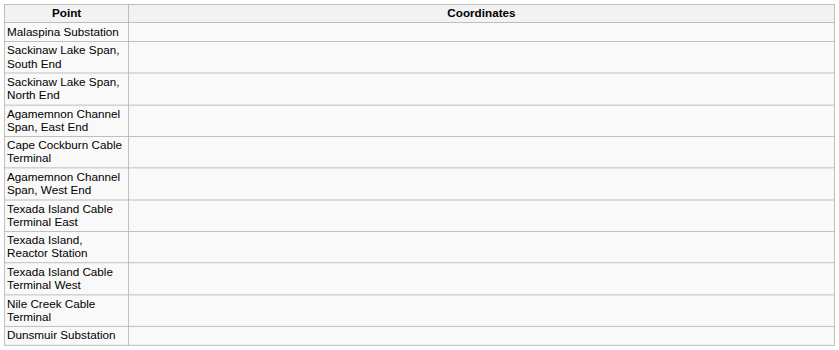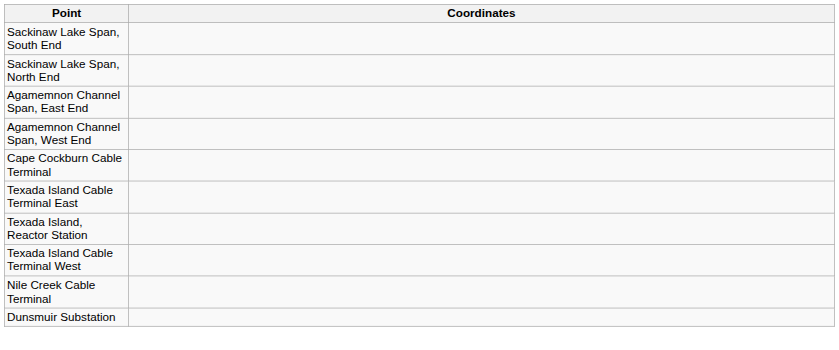 <table class="wikitable sortable" width="90%">
 <tr bgcolor="#dfdfdf">
 <th width="15%">Point</th>
 <th>Coordinates</th>
-</tr>
-<tr>
-<td>Malaspina Substation</td>
-<td></td>
 </tr>
 <tr>
 <td>Sackinaw Lake Span, South End</td>
 <td></td>
 </tr>
 <tr>
 <td>Sackinaw Lake Span, North End</td>
 <td></td>
 </tr>
 <tr>
 <td>Agamemnon Channel Span, East End</td>
 <td></td>
 </tr>
 <tr>
-<td>Cape Cockburn Cable Terminal</td>
+<td>Agamemnon Channel Span, West End</td>
 <td></td>
 </tr>
 <tr>
-<td>Agamemnon Channel Span, West End</td>
+<td>Cape Cockburn Cable Terminal</td>
 <td></td>
 </tr>
 <tr>
 <td>Texada Island Cable Terminal East</td>
 <td></td>
 </tr>
 <tr>
 <td>Texada Island, Reactor Station</td>
 <td></td>
 </tr>
 <tr>
 <td>Texada Island Cable Terminal West</td>
 <td></td>
 </tr>
 <tr>
 <td>Nile Creek Cable Terminal</td>
 <td></td>
 </tr>
 <tr>
 <td>Dunsmuir Substation</td>
 <td></td>
 </tr>
 </table>
